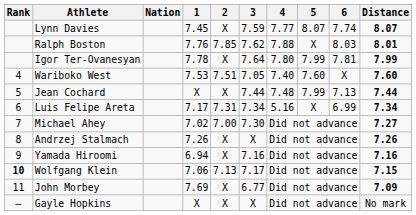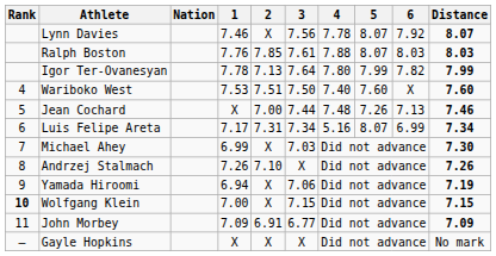 <table class="wikitable sortable" style="text-align:center">
 <tr>
 <th>Rank</th>
 <th>Athlete</th>
 <th>Nation</th>
 <th>1</th>
 <th>2</th>
 <th>3</th>
 <th>4</th>
 <th>5</th>
 <th>6</th>
 <th>Distance</th>
 </tr>
 <tr>
 <td></td>
 <td align=left>Lynn Davies</td>
 <td align=left></td>
-<td>7.45</td>
+<td>7.46</td>
 <td data-sort-value=1.00>X</td>
-<td>7.59</td>
-<td>7.77</td>
+<td>7.56</td>
+<td>7.78</td>
 <td>8.07</td>
-<td>7.74</td>
+<td>7.92</td>
 <td><strong>8.07</strong></td>
 </tr>
 <tr>
 <td></td>
 <td align=left>Ralph Boston</td>
 <td align=left></td>
 <td>7.76</td>
 <td>7.85</td>
-<td>7.62</td>
+<td>7.61</td>
 <td>7.88</td>
-<td data-sort-value=1.00>X</td>
+<td>8.07</td>
 <td>8.03</td>
-<td><strong>8.01</strong></td>
+<td><strong>8.03</strong></td>
 </tr>
 <tr>
 <td></td>
 <td align=left>Igor Ter-Ovanesyan</td>
 <td align=left></td>
 <td>7.78</td>
-<td data-sort-value=1.00>X</td>
+<td>7.13</td>
 <td>7.64</td>
 <td>7.80</td>
 <td>7.99</td>
-<td>7.81</td>
+<td>7.82</td>
 <td><strong>7.99</strong></td>
 </tr>
 <tr>
 <td>4</td>
 <td align=left>Wariboko West</td>
 <td align=left></td>
 <td>7.53</td>
 <td>7.51</td>
-<td>7.05</td>
+<td>7.50</td>
 <td>7.40</td>
 <td>7.60</td>
 <td data-sort-value=1.00>X</td>
 <td><strong>7.60</strong></td>
 </tr>
 <tr>
 <td>5</td>
 <td align=left>Jean Cochard</td>
 <td align=left></td>
 <td data-sort-value=1.00>X</td>
-<td data-sort-value=1.00>X</td>
+<td>7.00</td>
 <td>7.44</td>
 <td>7.48</td>
-<td>7.99</td>
+<td>7.26</td>
 <td>7.13</td>
-<td><strong>7.44</strong></td>
+<td><strong>7.46</strong></td>
 </tr>
 <tr>
 <td>6</td>
 <td align=left>Luis Felipe Areta</td>
 <td align=left></td>
 <td>7.17</td>
 <td>7.31</td>
 <td>7.34</td>
 <td>5.16</td>
-<td data-sort-value=1.00>X</td>
+<td>8.07</td>
 <td>6.99</td>
 <td><strong>7.34</strong></td>
 </tr>
 <tr>
 <td>7</td>
 <td align=left>Michael Ahey</td>
 <td align=left></td>
-<td>7.02</td>
-<td>7.00</td>
-<td>7.30</td>
+<td>6.99</td>
+<td data-sort-value=1.00>X</td>
+<td>7.03</td>
 <td colspan=3 data-sort-value=0.00>Did not advance</td>
-<td><strong>7.27</strong></td>
+<td><strong>7.30</strong></td>
 </tr>
 <tr>
 <td>8</td>
 <td align=left>Andrzej Stalmach</td>
 <td align=left></td>
 <td>7.26</td>
-<td data-sort-value=1.00>X</td>
+<td>7.10</td>
 <td data-sort-value=1.00>X</td>
 <td colspan=3 data-sort-value=0.00>Did not advance</td>
 <td><strong>7.26</strong></td>
 </tr>
 <tr>
 <td>9</td>
 <td align=left>Yamada Hiroomi</td>
 <td align=left></td>
 <td>6.94</td>
 <td data-sort-value=1.00>X</td>
-<td>7.16</td>
+<td>7.06</td>
 <td colspan=3 data-sort-value=0.00>Did not advance</td>
-<td><strong>7.16</strong></td>
+<td><strong>7.19</strong></td>
 </tr>
 <tr>
 <td><strong>10</strong></td>
 <td align=left>Wolfgang Klein</td>
 <td align=left></td>
-<td>7.06</td>
-<td>7.13</td>
-<td>7.17</td>
+<td>7.00</td>
+<td data-sort-value=1.00>X</td>
+<td>7.15</td>
 <td colspan=3 data-sort-value=0.00>Did not advance</td>
 <td><strong>7.15</strong></td>
 </tr>
 <tr>
 <td>11</td>
 <td align=left>John Morbey</td>
 <td align=left></td>
-<td>7.69</td>
-<td data-sort-value=1.00>X</td>
+<td>7.09</td>
+<td>6.91</td>
 <td>6.77</td>
 <td colspan=3 data-sort-value=0.00>Did not advance</td>
 <td><strong>7.09</strong></td>
 </tr>
 <tr>
 <td data-sort-value=12>—</td>
 <td align=left>Gayle Hopkins</td>
 <td align=left></td>
 <td data-sort-value=1.00>X</td>
 <td data-sort-value=1.00>X</td>
 <td data-sort-value=1.00>X</td>
 <td colspan=3 data-sort-value=0.00>Did not advance</td>
 <td data-sort-value=1.00>No mark</td>
 </tr>
 </table>
